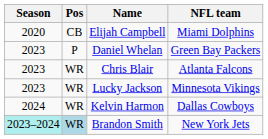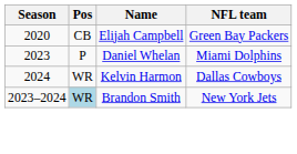 <table class="wikitable" style="text-align:center">
 <tr>
 <th>Season</th>
 <th>Pos</th>
 <th>Name</th>
 <th>NFL team</th>
 </tr>
 <tr>
 <td>2020</td>
 <td>CB</td>
 <td><a href='#'>Elijah Campbell</a></td>
-<td><a href='#'>Miami Dolphins</a></td>
+<td><a href='#'>Green Bay Packers</a></td>
 </tr>
 <tr>
 <td>2023</td>
 <td>P</td>
 <td><a href='#'>Daniel Whelan</a></td>
-<td><a href='#'>Green Bay Packers</a></td>
-</tr>
-<tr>
-<td>2023</td>
-<td>WR</td>
-<td><a href='#'>Chris Blair</a></td>
-<td><a href='#'>Atlanta Falcons</a></td>
-</tr>
-<tr>
-<td>2023</td>
-<td>WR</td>
-<td><a href='#'>Lucky Jackson</a></td>
-<td><a href='#'>Minnesota Vikings</a></td>
+<td><a href='#'>Miami Dolphins</a></td>
 </tr>
 <tr>
 <td>2024</td>
 <td>WR</td>
 <td><a href='#'>Kelvin Harmon</a></td>
 <td><a href='#'>Dallas Cowboys</a></td>
 </tr>
 <tr>
-<td style="background: paleturquoise;">2023–2024</td>
+<td>2023–2024</td>
 <td style="background: lightblue;">WR</td>
 <td><a href='#'>Brandon Smith</a></td>
 <td><a href='#'>New York Jets</a></td>
 </tr>
 </table>
